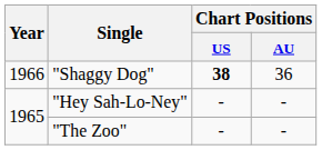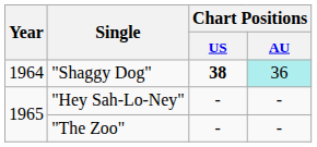 <table class="wikitable">
 <tr>
 <th rowspan="2">Year</th>
 <th rowspan="2">Single</th>
 <th colspan="2">Chart Positions</th>
 </tr>
 <tr>
 <th><small><a href='#'>US</a></small></th>
 <th><small><a href='#'>AU</a></small></th>
 </tr>
 <tr>
-<td rowspan="1">1966</td>
+<td rowspan="1">1964</td>
 <td>"Shaggy Dog"</td>
 <td align="center"><strong>38</strong></td>
-<td align="center">36</td>
+<td align="center" style="background: paleturquoise;">36</td>
 </tr>
 <tr>
 <td rowspan="2">1965</td>
 <td>"Hey Sah-Lo-Ney"</td>
 <td align="center">-</td>
 <td align="center">-</td>
 </tr>
 <tr>
 <td>"The Zoo"</td>
 <td align="center">-</td>
 <td align="center">-</td>
 </tr>
 </table>
